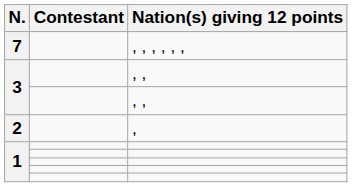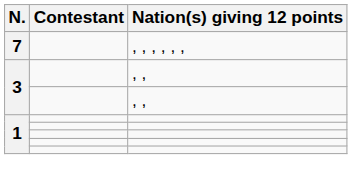 <table class="wikitable plainrowheaders">
 <tr>
 <th scope="col">N.</th>
 <th scope="col">Contestant</th>
 <th scope="col">Nation(s) giving 12 points</th>
 </tr>
 <tr>
 <th scope="row">7</th>
 <td></td>
 <td>, , , , , , </td>
 </tr>
 <tr>
 <th scope="row" rowspan="2">3</th>
 <td></td>
 <td>, , </td>
 </tr>
 <tr>
 <td></td>
 <td>, , </td>
-</tr>
-<tr>
-<th scope="row">2</th>
-<td></td>
-<td>, </td>
 </tr>
 <tr>
 <th scope="row" rowspan="5">1</th>
 <td></td>
 <td></td>
 </tr>
 <tr>
 <td></td>
 <td></td>
 </tr>
 <tr>
 <td></td>
 <td></td>
 </tr>
 <tr>
 <td></td>
 <td></td>
 </tr>
 <tr>
 <td></td>
 <td></td>
 </tr>
 </table>
